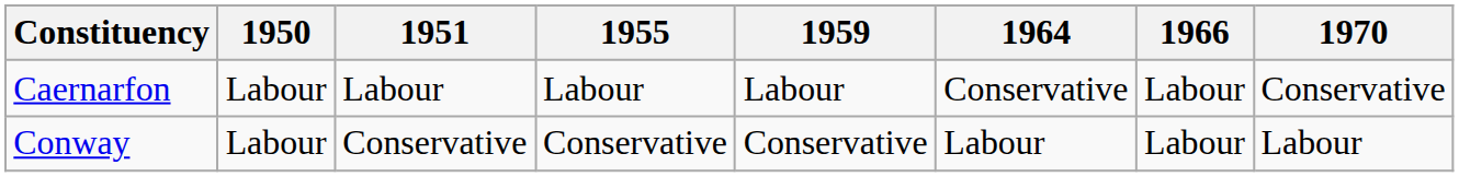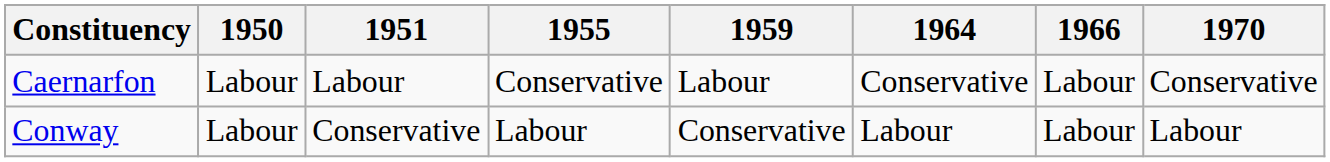 <table class="wikitable">
 <tr>
 <th>Constituency</th>
 <th>1950</th>
 <th>1951</th>
 <th>1955</th>
 <th>1959</th>
 <th>1964</th>
 <th>1966</th>
 <th>1970</th>
 </tr>
 <tr>
 <td><a href='#'>Caernarfon</a></td>
 <td bgcolor=>Labour</td>
 <td bgcolor=>Labour</td>
-<td bgcolor=>Labour</td>
+<td bgcolor=>Conservative</td>
 <td bgcolor=>Labour</td>
 <td bgcolor=>Conservative</td>
 <td bgcolor=>Labour</td>
 <td bgcolor=>Conservative</td>
 </tr>
 <tr>
 <td><a href='#'>Conway</a></td>
 <td bgcolor=>Labour</td>
 <td bgcolor=>Conservative</td>
-<td bgcolor=>Conservative</td>
+<td bgcolor=>Labour</td>
 <td bgcolor=>Conservative</td>
 <td bgcolor=>Labour</td>
 <td bgcolor=>Labour</td>
 <td bgcolor=>Labour</td>
 </tr>
 </table>
